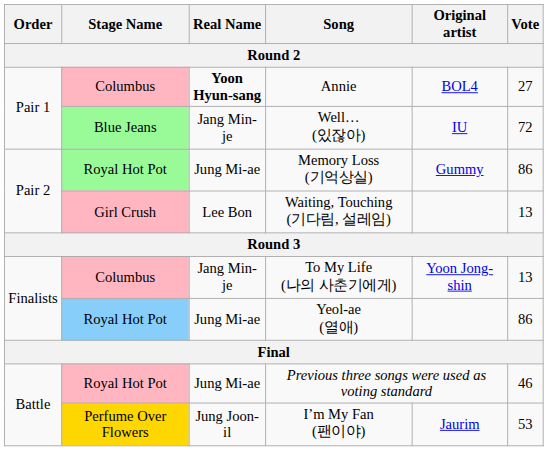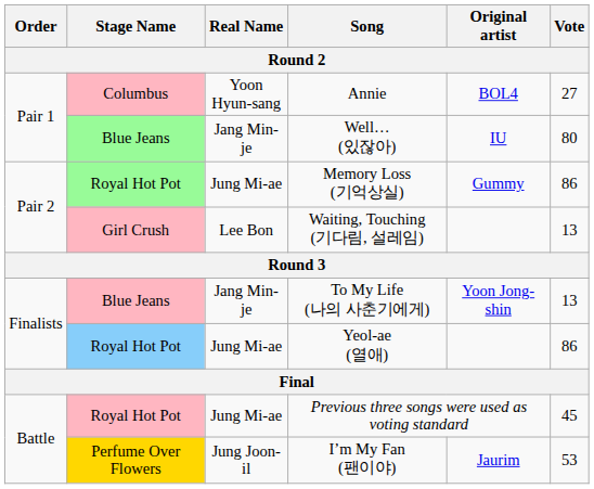 <table class="wikitable" style="text-align:center; width:95%;">
 <tr>
 <th style="width:1%">Order</th>
 <th style="width:20%;">Stage Name</th>
 <th style="width:12%">Real Name</th>
 <th style="width:23%;">Song</th>
 <th style="width:15%;">Original artist</th>
 <th style="width:1%;">Vote</th>
 </tr>
 <tr>
 <th colspan=6>Round 2</th>
 </tr>
 <tr>
 <td rowspan=2>Pair 1</td>
 <td bgcolor="lightpink">Columbus</td>
-<td><strong>Yoon Hyun-sang</strong></td>
+<td>Yoon Hyun-sang</td>
 <td>Annie</td>
 <td><a href='#'>BOL4</a></td>
 <td>27</td>
 </tr>
 <tr>
 <td bgcolor="palegreen">Blue Jeans</td>
 <td>Jang Min-je</td>
 <td>Well…<br>(있잖아)</td>
 <td><a href='#'>IU</a></td>
-<td>72</td>
+<td>80</td>
 </tr>
 <tr>
 <td rowspan=2>Pair 2</td>
 <td bgcolor="palegreen">Royal Hot Pot</td>
 <td>Jung Mi-ae</td>
 <td>Memory Loss<br>(기억상실)</td>
 <td><a href='#'>Gummy</a></td>
 <td>86</td>
 </tr>
 <tr>
 <td bgcolor="lightpink">Girl Crush</td>
 <td>Lee Bon</td>
 <td>Waiting, Touching<br>(기다림, 설레임)</td>
 <td></td>
 <td>13</td>
 </tr>
 <tr>
 <th colspan=6>Round 3</th>
 </tr>
 <tr>
 <td rowspan=2>Finalists</td>
-<td bgcolor="lightpink">Columbus</td>
+<td bgcolor="lightpink">Blue Jeans</td>
 <td>Jang Min-je</td>
 <td>To My Life<br>(나의 사춘기에게)</td>
 <td><a href='#'>Yoon Jong-shin</a></td>
 <td>13</td>
 </tr>
 <tr>
 <td bgcolor="lightskyblue">Royal Hot Pot</td>
 <td>Jung Mi-ae</td>
 <td>Yeol-ae<br>(열애)</td>
 <td></td>
 <td>86</td>
 </tr>
 <tr>
 <th colspan=6>Final</th>
 </tr>
 <tr>
 <td rowspan=2>Battle</td>
 <td bgcolor="lightpink">Royal Hot Pot</td>
 <td>Jung Mi-ae</td>
 <td colspan=2><em>Previous three songs were used as voting standard</em></td>
-<td>46</td>
+<td>45</td>
 </tr>
 <tr>
 <td bgcolor="gold">Perfume Over Flowers</td>
 <td>Jung Joon-il</td>
 <td>I’m My Fan<br>(팬이야)</td>
 <td><a href='#'>Jaurim</a></td>
 <td>53</td>
 </tr>
 </table>
